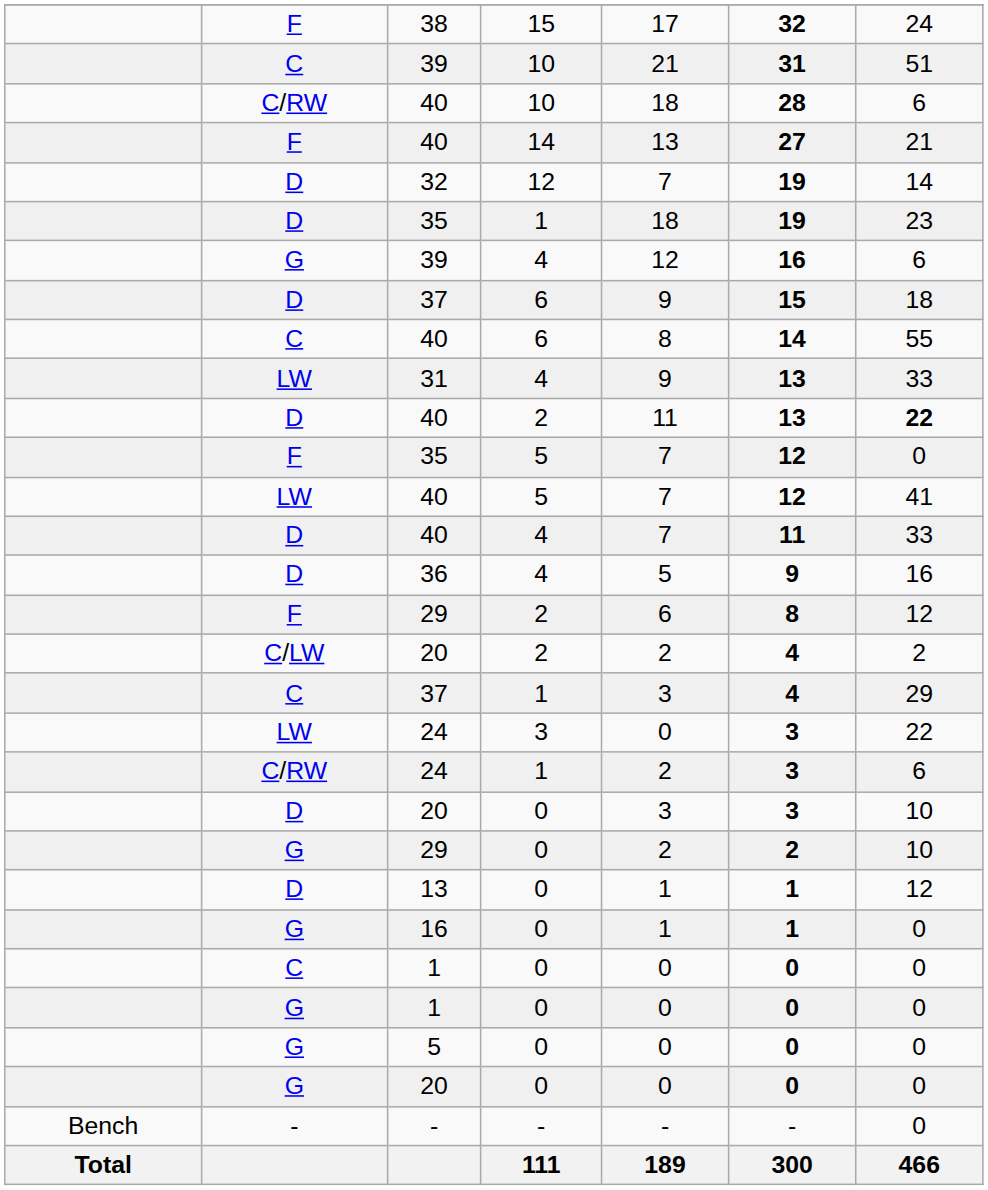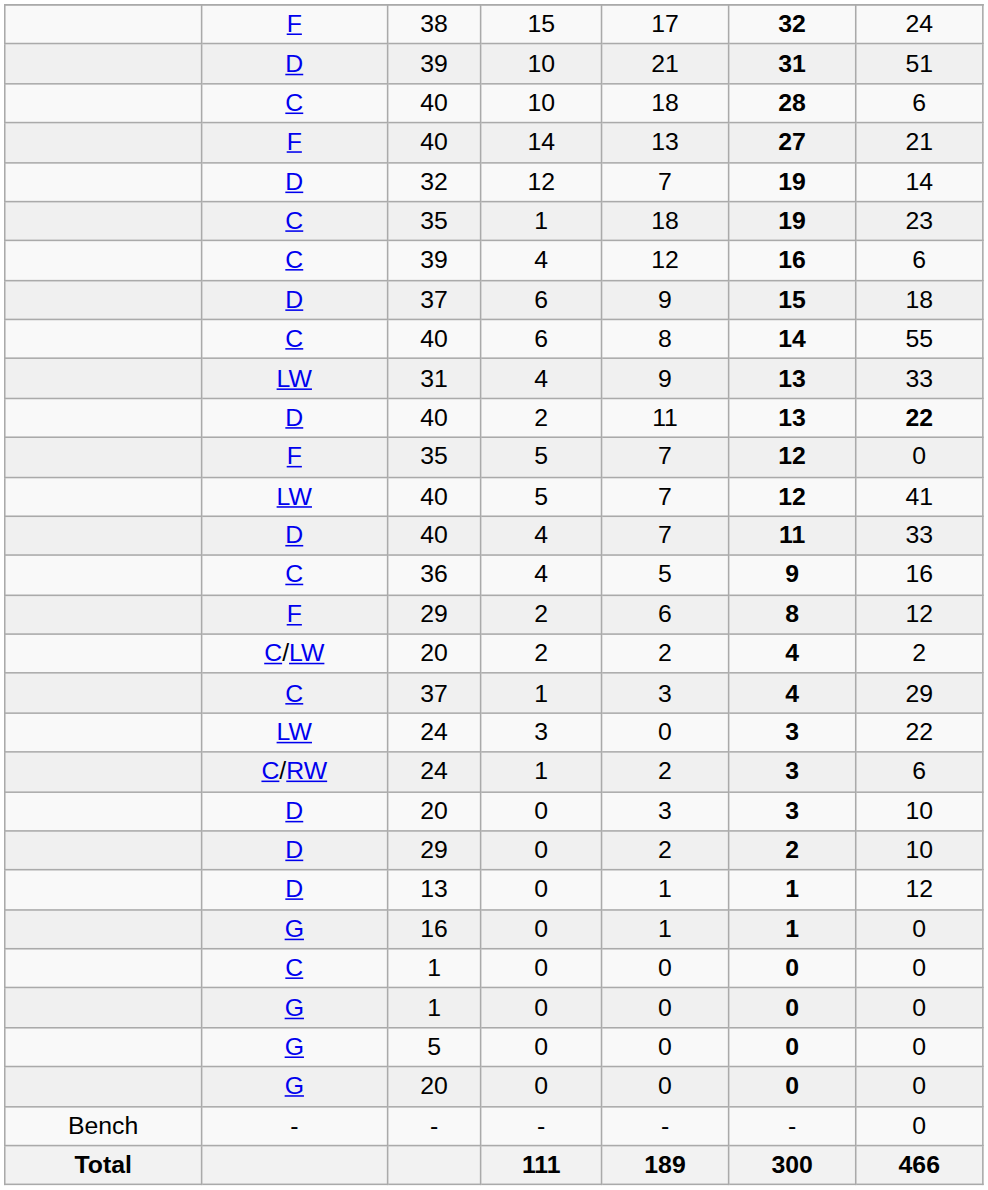 <table class="wikitable sortable" width ="50%">
 <tr align="center">
 </tr>
 <tr align="center" bgcolor="">
 <td></td>
 <td><a href='#'>F</a></td>
 <td>38</td>
 <td>15</td>
 <td>17</td>
 <td><strong>32</strong></td>
 <td>24</td>
 </tr>
 <tr align="center" bgcolor="f0f0f0">
 <td></td>
-<td><a href='#'>C</a></td>
+<td><a href='#'>D</a></td>
 <td>39</td>
 <td>10</td>
 <td>21</td>
 <td><strong>31</strong></td>
 <td>51</td>
 </tr>
 <tr align="center" bgcolor="">
 <td></td>
-<td><a href='#'>C</a>/<a href='#'>RW</a></td>
+<td><a href='#'>C</a></td>
 <td>40</td>
 <td>10</td>
 <td>18</td>
 <td><strong>28</strong></td>
 <td>6</td>
 </tr>
 <tr align="center" bgcolor="f0f0f0">
 <td></td>
 <td><a href='#'>F</a></td>
 <td>40</td>
 <td>14</td>
 <td>13</td>
 <td><strong>27</strong></td>
 <td>21</td>
 </tr>
 <tr align="center" bgcolor="">
 <td></td>
 <td><a href='#'>D</a></td>
 <td>32</td>
 <td>12</td>
 <td>7</td>
 <td><strong>19</strong></td>
 <td>14</td>
 </tr>
 <tr align="center" bgcolor="f0f0f0">
 <td></td>
-<td><a href='#'>D</a></td>
+<td><a href='#'>C</a></td>
 <td>35</td>
 <td>1</td>
 <td>18</td>
 <td><strong>19</strong></td>
 <td>23</td>
 </tr>
 <tr align="center" bgcolor="">
 <td></td>
-<td><a href='#'>G</a></td>
+<td><a href='#'>C</a></td>
 <td>39</td>
 <td>4</td>
 <td>12</td>
 <td><strong>16</strong></td>
 <td>6</td>
 </tr>
 <tr align="center" bgcolor="f0f0f0">
 <td></td>
 <td><a href='#'>D</a></td>
 <td>37</td>
 <td>6</td>
 <td>9</td>
 <td><strong>15</strong></td>
 <td>18</td>
 </tr>
 <tr align="center" bgcolor="">
 <td></td>
 <td><a href='#'>C</a></td>
 <td>40</td>
 <td>6</td>
 <td>8</td>
 <td><strong>14</strong></td>
 <td>55</td>
 </tr>
 <tr align="center" bgcolor="f0f0f0">
 <td></td>
 <td><a href='#'>LW</a></td>
 <td>31</td>
 <td>4</td>
 <td>9</td>
 <td><strong>13</strong></td>
 <td>33</td>
 </tr>
 <tr align="center" bgcolor="">
 <td></td>
 <td><a href='#'>D</a></td>
 <td>40</td>
 <td>2</td>
 <td>11</td>
 <td><strong>13</strong></td>
 <td><strong>22</strong></td>
 </tr>
 <tr align="center" bgcolor="f0f0f0">
 <td></td>
 <td><a href='#'>F</a></td>
 <td>35</td>
 <td>5</td>
 <td>7</td>
 <td><strong>12</strong></td>
 <td>0</td>
 </tr>
 <tr align="center" bgcolor="">
 <td></td>
 <td><a href='#'>LW</a></td>
 <td>40</td>
 <td>5</td>
 <td>7</td>
 <td><strong>12</strong></td>
 <td>41</td>
 </tr>
 <tr align="center" bgcolor="f0f0f0">
 <td></td>
 <td><a href='#'>D</a></td>
 <td>40</td>
 <td>4</td>
 <td>7</td>
 <td><strong>11</strong></td>
 <td>33</td>
 </tr>
 <tr align="center" bgcolor="">
 <td></td>
-<td><a href='#'>D</a></td>
+<td><a href='#'>C</a></td>
 <td>36</td>
 <td>4</td>
 <td>5</td>
 <td><strong>9</strong></td>
 <td>16</td>
 </tr>
 <tr align="center" bgcolor="f0f0f0">
 <td></td>
 <td><a href='#'>F</a></td>
 <td>29</td>
 <td>2</td>
 <td>6</td>
 <td><strong>8</strong></td>
 <td>12</td>
 </tr>
 <tr align="center" bgcolor="">
 <td></td>
 <td><a href='#'>C</a>/<a href='#'>LW</a></td>
 <td>20</td>
 <td>2</td>
 <td>2</td>
 <td><strong>4</strong></td>
 <td>2</td>
 </tr>
 <tr align="center" bgcolor="f0f0f0">
 <td></td>
 <td><a href='#'>C</a></td>
 <td>37</td>
 <td>1</td>
 <td>3</td>
 <td><strong>4</strong></td>
 <td>29</td>
 </tr>
 <tr align="center" bgcolor="">
 <td></td>
 <td><a href='#'>LW</a></td>
 <td>24</td>
 <td>3</td>
 <td>0</td>
 <td><strong>3</strong></td>
 <td>22</td>
 </tr>
 <tr align="center" bgcolor="f0f0f0">
 <td></td>
 <td><a href='#'>C</a>/<a href='#'>RW</a></td>
 <td>24</td>
 <td>1</td>
 <td>2</td>
 <td><strong>3</strong></td>
 <td>6</td>
 </tr>
 <tr align="center" bgcolor="">
 <td></td>
 <td><a href='#'>D</a></td>
 <td>20</td>
 <td>0</td>
 <td>3</td>
 <td><strong>3</strong></td>
 <td>10</td>
 </tr>
 <tr align="center" bgcolor="f0f0f0">
 <td></td>
-<td><a href='#'>G</a></td>
+<td><a href='#'>D</a></td>
 <td>29</td>
 <td>0</td>
 <td>2</td>
 <td><strong>2</strong></td>
 <td>10</td>
 </tr>
 <tr align="center" bgcolor="">
 <td></td>
 <td><a href='#'>D</a></td>
 <td>13</td>
 <td>0</td>
 <td>1</td>
 <td><strong>1</strong></td>
 <td>12</td>
 </tr>
 <tr align="center" bgcolor="f0f0f0">
 <td></td>
 <td><a href='#'>G</a></td>
 <td>16</td>
 <td>0</td>
 <td>1</td>
 <td><strong>1</strong></td>
 <td>0</td>
 </tr>
 <tr align="center" bgcolor="">
 <td></td>
 <td><a href='#'>C</a></td>
 <td>1</td>
 <td>0</td>
 <td>0</td>
 <td><strong>0</strong></td>
 <td>0</td>
 </tr>
 <tr align="center" bgcolor="f0f0f0">
 <td></td>
 <td><a href='#'>G</a></td>
 <td>1</td>
 <td>0</td>
 <td>0</td>
 <td><strong>0</strong></td>
 <td>0</td>
 </tr>
 <tr align="center" bgcolor="">
 <td></td>
 <td><a href='#'>G</a></td>
 <td>5</td>
 <td>0</td>
 <td>0</td>
 <td><strong>0</strong></td>
 <td>0</td>
 </tr>
 <tr align="center" bgcolor="f0f0f0">
 <td></td>
 <td><a href='#'>G</a></td>
 <td>20</td>
 <td>0</td>
 <td>0</td>
 <td><strong>0</strong></td>
 <td>0</td>
 </tr>
 <tr align="center" bgcolor="">
 <td>Bench</td>
 <td>-</td>
 <td>-</td>
 <td>-</td>
 <td>-</td>
 <td>-</td>
 <td>0</td>
 </tr>
 <tr>
 <th>Total</th>
 <th></th>
 <th></th>
 <th>111</th>
 <th>189</th>
 <th>300</th>
 <th>466</th>
 </tr>
 </table>
